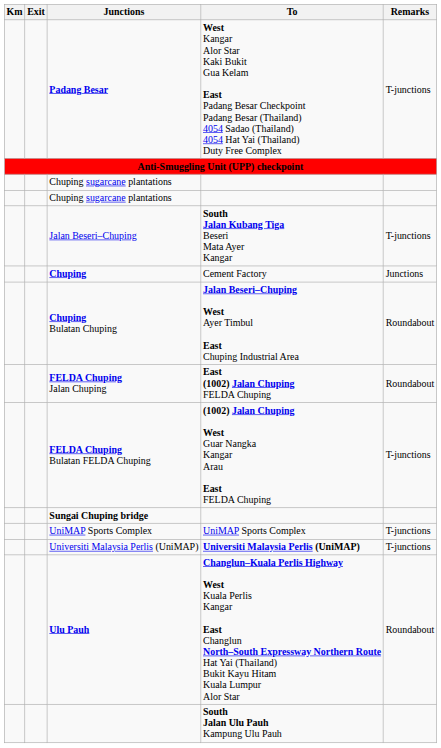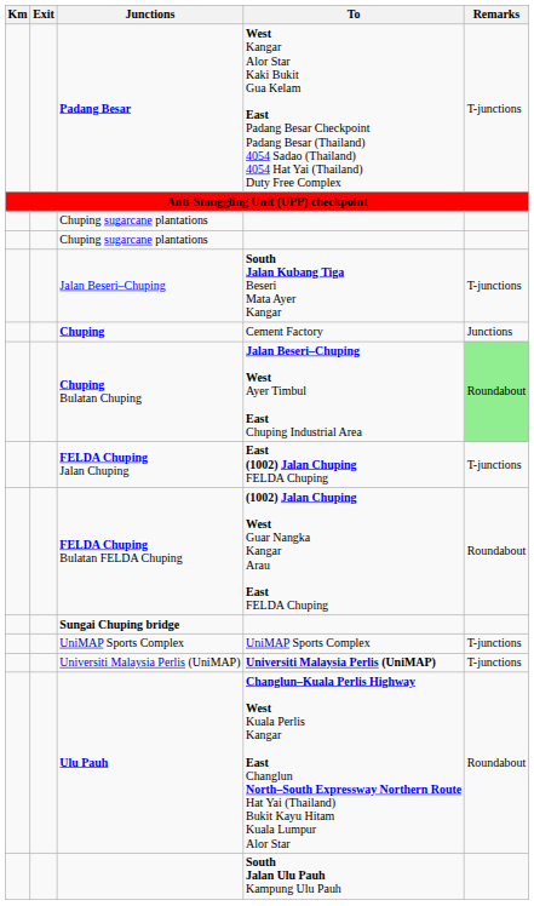 <table class="wikitable">
 <tr>
 <th>Km</th>
 <th>Exit</th>
 <th>Junctions</th>
 <th>To</th>
 <th>Remarks</th>
 </tr>
 <tr>
 <td></td>
 <td></td>
 <td><strong><a href='#'>Padang Besar</a></strong></td>
 <td><strong>West</strong><br> Kangar<br> Alor Star<br> Kaki Bukit<br> Gua Kelam<br><br><strong>East</strong><br>Padang Besar Checkpoint<br>Padang Besar (Thailand)<br><a href='#'>4054</a>  Sadao (Thailand)<br><a href='#'>4054</a> Hat Yai (Thailand)<br>Duty Free Complex</td>
 <td>T-junctions</td>
 </tr>
 <tr>
 <td colspan="6" style="width:600px; text-align:center; background:red;"><strong><span>Anti-Smuggling Unit (UPP) checkpoint</span></strong></td>
 </tr>
 <tr>
 <td></td>
 <td></td>
 <td>Chuping <a href='#'>sugarcane</a> plantations</td>
 <td></td>
 <td></td>
 </tr>
 <tr>
 <td></td>
 <td></td>
 <td>Chuping <a href='#'>sugarcane</a> plantations</td>
 <td></td>
 <td></td>
 </tr>
 <tr>
 <td></td>
 <td></td>
 <td><a href='#'>Jalan Beseri–Chuping</a></td>
 <td><strong>South</strong><br> <strong><a href='#'>Jalan Kubang Tiga</a></strong><br>Beseri<br>Mata Ayer<br>Kangar</td>
 <td>T-junctions</td>
 </tr>
 <tr>
 <td></td>
 <td></td>
 <td><strong><a href='#'>Chuping</a></strong></td>
 <td>Cement Factory</td>
 <td>Junctions</td>
 </tr>
 <tr>
 <td></td>
 <td></td>
 <td><strong><a href='#'>Chuping</a></strong><br>Bulatan Chuping</td>
 <td> <strong><a href='#'>Jalan Beseri–Chuping</a></strong><br><br><strong>West</strong><br>Ayer Timbul<br><br><strong>East</strong><br>Chuping Industrial Area</td>
-<td>Roundabout</td>
+<td style="background: lightgreen;">Roundabout</td>
 </tr>
 <tr>
 <td></td>
 <td></td>
 <td><strong><a href='#'>FELDA Chuping</a></strong><br>Jalan Chuping</td>
 <td><strong>East</strong><br> <strong>(1002)</strong> <strong><a href='#'>Jalan Chuping</a></strong><br>FELDA Chuping</td>
-<td>Roundabout</td>
+<td>T-junctions</td>
 </tr>
 <tr>
 <td></td>
 <td></td>
 <td><strong><a href='#'>FELDA Chuping</a></strong><br>Bulatan FELDA Chuping</td>
 <td> <strong>(1002)</strong> <strong><a href='#'>Jalan Chuping</a></strong><br><br><strong>West</strong><br>Guar Nangka<br>Kangar<br>Arau<br><br><strong>East</strong><br>FELDA Chuping</td>
-<td>T-junctions</td>
+<td>Roundabout</td>
 </tr>
 <tr>
 <td></td>
 <td></td>
 <td><strong>Sungai Chuping bridge</strong></td>
 <td></td>
 <td></td>
 </tr>
 <tr>
 <td></td>
 <td></td>
 <td><a href='#'>UniMAP</a> Sports Complex</td>
 <td><a href='#'>UniMAP</a> Sports Complex</td>
 <td>T-junctions</td>
 </tr>
 <tr>
 <td></td>
 <td></td>
 <td><a href='#'>Universiti Malaysia Perlis</a> (UniMAP) </td>
 <td><strong><a href='#'>Universiti Malaysia Perlis</a> (UniMAP)</strong> </td>
 <td>T-junctions</td>
 </tr>
 <tr>
 <td></td>
 <td></td>
 <td><strong><a href='#'>Ulu Pauh</a></strong></td>
 <td> <strong><a href='#'>Changlun–Kuala Perlis Highway</a></strong><br><br><strong>West</strong><br>Kuala Perlis<br>Kangar<br><br><strong>East</strong><br>Changlun<br>   <strong><a href='#'>North–South Expressway Northern Route</a></strong><br>Hat Yai (Thailand)<br>Bukit Kayu Hitam<br>Kuala Lumpur<br>Alor Star</td>
 <td>Roundabout</td>
 </tr>
 <tr>
 <td></td>
 <td></td>
 <td></td>
 <td><strong>South </strong><br><strong>Jalan Ulu Pauh</strong><br>Kampung Ulu Pauh</td>
 <td></td>
 </tr>
 </table>
